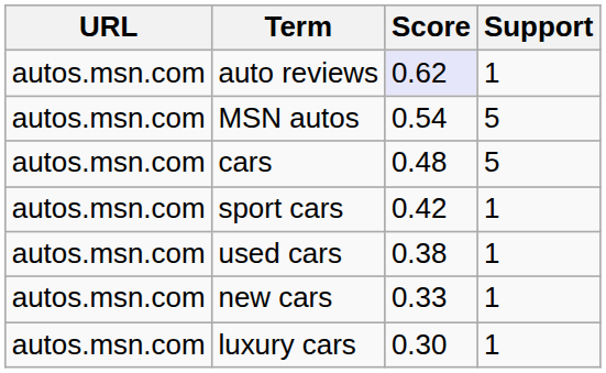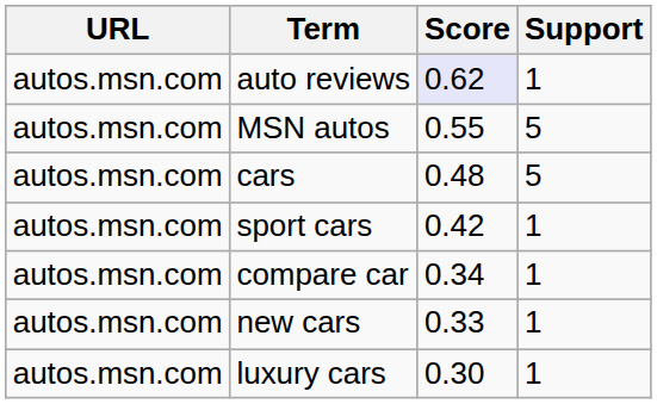 <table class="wikitable">
 <tr>
 <th>URL</th>
 <th>Term</th>
 <th>Score</th>
 <th>Support</th>
 </tr>
 <tr>
 <td>autos.msn.com</td>
 <td>auto reviews</td>
 <td style="background: lavender;">0.62</td>
 <td>1</td>
 </tr>
 <tr>
 <td>autos.msn.com</td>
 <td>MSN autos</td>
-<td>0.54</td>
+<td>0.55</td>
 <td>5</td>
 </tr>
 <tr>
 <td>autos.msn.com</td>
 <td>cars</td>
 <td>0.48</td>
 <td>5</td>
 </tr>
 <tr>
 <td>autos.msn.com</td>
 <td>sport cars</td>
 <td>0.42</td>
 <td>1</td>
 </tr>
 <tr>
 <td>autos.msn.com</td>
-<td>used cars</td>
-<td>0.38</td>
+<td>compare car</td>
+<td>0.34</td>
 <td>1</td>
 </tr>
 <tr>
 <td>autos.msn.com</td>
 <td>new cars</td>
 <td>0.33</td>
 <td>1</td>
 </tr>
 <tr>
 <td>autos.msn.com</td>
 <td>luxury cars</td>
 <td>0.30</td>
 <td>1</td>
 </tr>
 </table>
